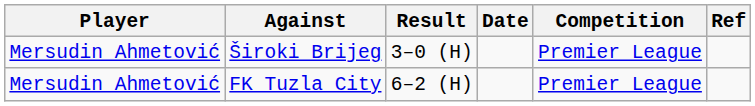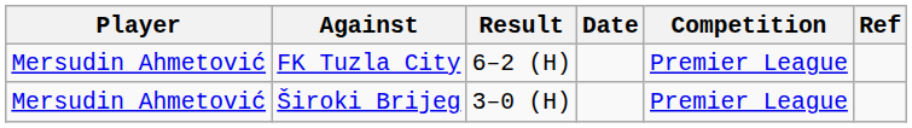 <table class="wikitable">
 <tr>
 <th>Player</th>
 <th>Against</th>
 <th style="text-align:center">Result</th>
 <th>Date</th>
 <th style="text-align:center">Competition</th>
 <th>Ref</th>
 </tr>
 <tr>
 <td> <a href='#'>Mersudin Ahmetović</a></td>
+<td> <a href='#'>FK Tuzla City</a></td>
+<td>6–2 (H)</td>
+<td></td>
+<td><a href='#'>Premier League</a></td>
+<td></td>
+</tr>
+<tr>
+<td> <a href='#'>Mersudin Ahmetović</a></td>
 <td> <a href='#'>Široki Brijeg</a></td>
 <td>3–0 (H)</td>
 <td></td>
 <td><a href='#'>Premier League</a></td>
 <td></td>
 </tr>
-<tr>
-<td> <a href='#'>Mersudin Ahmetović</a></td>
-<td> <a href='#'>FK Tuzla City</a></td>
-<td>6–2 (H)</td>
-<td></td>
-<td><a href='#'>Premier League</a></td>
-<td></td>
-</tr>
 </table>
